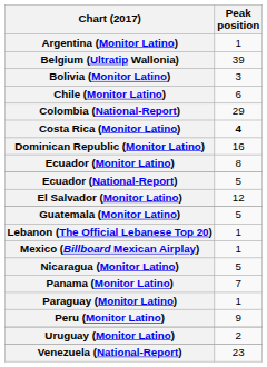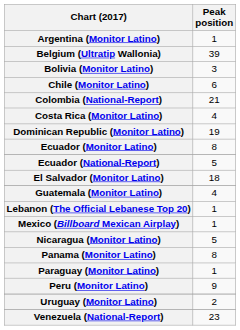 <table class="wikitable sortable plainrowheaders" style="text-align:center">
 <tr>
 <th scope="col">Chart (2017)</th>
 <th scope="col">Peak<br> position</th>
 </tr>
 <tr>
 <th scope="row">Argentina (<a href='#'>Monitor Latino</a>)</th>
 <td>1</td>
 </tr>
 <tr>
 <th scope="row">Belgium (<a href='#'>Ultratip</a> Wallonia)</th>
 <td>39</td>
 </tr>
 <tr>
 <th scope="row">Bolivia (<a href='#'>Monitor Latino</a>)</th>
 <td>3</td>
 </tr>
 <tr>
 <th scope="row">Chile (<a href='#'>Monitor Latino</a>)</th>
 <td>6</td>
 </tr>
 <tr>
 <th scope="row">Colombia (<a href='#'>National-Report</a>)</th>
-<td>29</td>
+<td>21</td>
 </tr>
 <tr>
 <th scope="row">Costa Rica (<a href='#'>Monitor Latino</a>)</th>
-<td><strong>4</strong></td>
+<td>4</td>
 </tr>
 <tr>
 <th scope="row">Dominican Republic (<a href='#'>Monitor Latino</a>)</th>
-<td>16</td>
+<td>19</td>
 </tr>
 <tr>
 <th scope="row">Ecuador (<a href='#'>Monitor Latino</a>)</th>
 <td>8</td>
 </tr>
 <tr>
 </tr>
 <tr>
 <th scope="row">Ecuador (<a href='#'>National-Report</a>)</th>
 <td>5</td>
 </tr>
 <tr>
 <th scope="row">El Salvador (<a href='#'>Monitor Latino</a>)</th>
-<td>12</td>
+<td>18</td>
 </tr>
 <tr>
 </tr>
 <tr>
 <th scope="row">Guatemala (<a href='#'>Monitor Latino</a>)</th>
-<td>5</td>
+<td>4</td>
 </tr>
 <tr>
 <th scope="row">Lebanon (<a href='#'>The Official Lebanese Top 20</a>)</th>
 <td style="text-align:center;">1</td>
 </tr>
 <tr>
 <th scope="row">Mexico (<a href='#'><em>Billboard</em> Mexican Airplay</a>)</th>
 <td>1</td>
 </tr>
 <tr>
 <th scope="row">Nicaragua (<a href='#'>Monitor Latino</a>)</th>
 <td>5</td>
 </tr>
 <tr>
 <th scope="row">Panama (<a href='#'>Monitor Latino</a>)</th>
-<td>7</td>
+<td>8</td>
 </tr>
 <tr>
 <th scope="row">Paraguay (<a href='#'>Monitor Latino</a>)</th>
 <td>1</td>
 </tr>
 <tr>
 <th scope="row">Peru (<a href='#'>Monitor Latino</a>)</th>
 <td>9</td>
 </tr>
 <tr>
 </tr>
 <tr>
 </tr>
 <tr>
 </tr>
 <tr>
 </tr>
 <tr>
 </tr>
 <tr>
 <th scope="row">Uruguay (<a href='#'>Monitor Latino</a>)</th>
 <td>2</td>
 </tr>
 <tr>
 </tr>
 <tr>
 </tr>
 <tr>
 </tr>
 <tr>
 </tr>
 <tr>
 <th scope="row">Venezuela (<a href='#'>National-Report</a>)</th>
 <td>23</td>
 </tr>
 </table>
